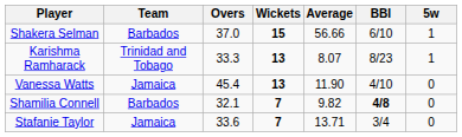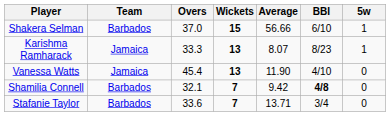 <table class="wikitable" style="text-align:center">
 <tr>
 <th width=125>Player</th>
 <th width=125>Team</th>
 <th width=60>Overs</th>
 <th width=60>Wickets</th>
 <th width=60>Average</th>
 <th width=60>BBI</th>
 <th width=60>5w</th>
 </tr>
 <tr>
 <td><a href='#'>Shakera Selman</a></td>
 <td><a href='#'>Barbados</a></td>
 <td>37.0</td>
 <td><strong>15</strong></td>
 <td>56.66</td>
 <td>6/10</td>
 <td>1</td>
 </tr>
 <tr>
 <td><a href='#'>Karishma Ramharack</a></td>
-<td><a href='#'>Trinidad and Tobago</a></td>
+<td><a href='#'>Jamaica</a></td>
 <td>33.3</td>
 <td><strong>13</strong></td>
 <td>8.07</td>
 <td>8/23</td>
 <td>1</td>
 </tr>
 <tr>
 <td><a href='#'>Vanessa Watts</a></td>
 <td><a href='#'>Jamaica</a></td>
 <td>45.4</td>
 <td><strong>13</strong></td>
 <td>11.90</td>
 <td>4/10</td>
 <td>0</td>
 </tr>
 <tr>
 <td><a href='#'>Shamilia Connell</a></td>
 <td><a href='#'>Barbados</a></td>
 <td>32.1</td>
 <td><strong>7</strong></td>
-<td>9.82</td>
+<td>9.42</td>
 <td><strong>4/8</strong></td>
 <td>0</td>
 </tr>
 <tr>
 <td><a href='#'>Stafanie Taylor</a></td>
-<td><a href='#'>Jamaica</a></td>
+<td><a href='#'>Barbados</a></td>
 <td>33.6</td>
 <td><strong>7</strong></td>
 <td>13.71</td>
 <td>3/4</td>
 <td>0</td>
 </tr>
 </table>
